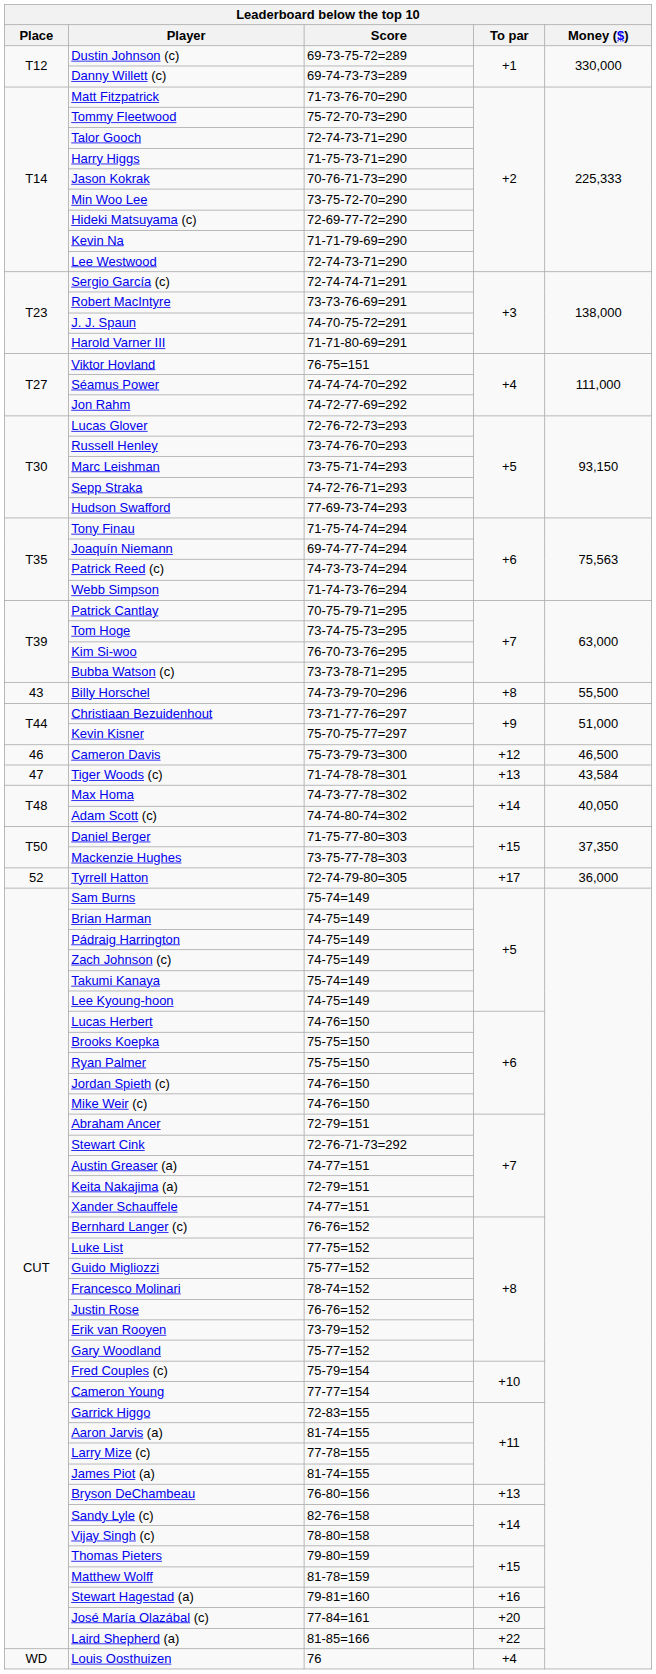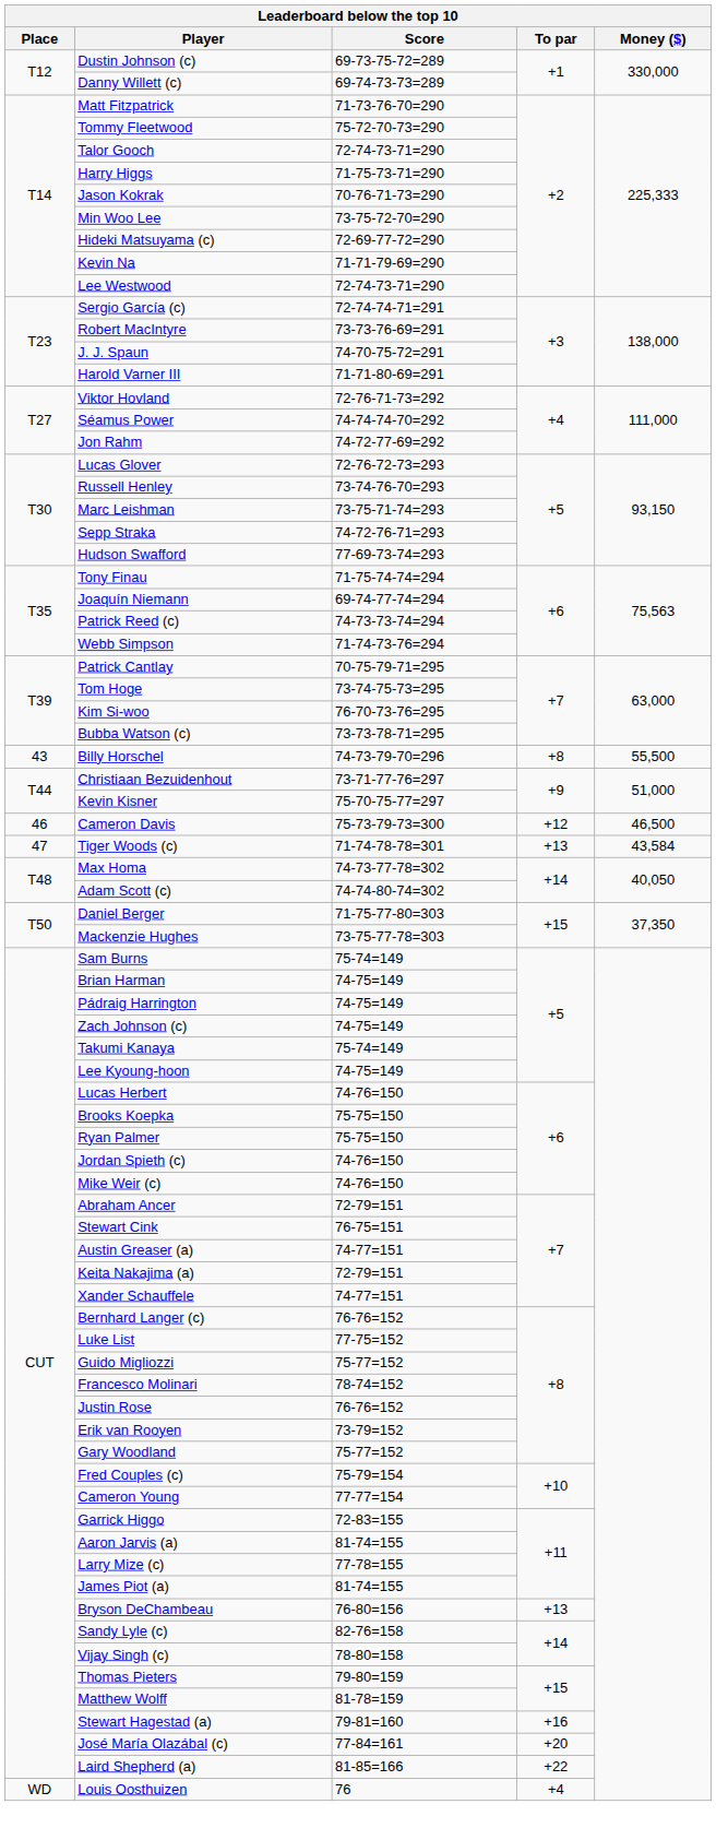 <table class="collapsible collapsed wikitable" style="width:50em;margin-top:-1px;">
 <tr>
 <th scope="col" colspan="5">Leaderboard below the top 10</th>
 </tr>
 <tr>
 <th>Place</th>
 <th>Player</th>
 <th>Score</th>
 <th>To par</th>
 <th>Money (<a href='#'>$</a>)</th>
 </tr>
 <tr>
 <td rowspan=2 align=center>T12</td>
 <td> <a href='#'>Dustin Johnson</a> (c)</td>
 <td>69-73-75-72=289</td>
 <td rowspan=2 align=center>+1</td>
 <td rowspan=2 align=center>330,000</td>
 </tr>
 <tr>
 <td> <a href='#'>Danny Willett</a> (c)</td>
 <td>69-74-73-73=289</td>
 </tr>
 <tr>
 <td rowspan=9 align=center>T14</td>
 <td> <a href='#'>Matt Fitzpatrick</a></td>
 <td>71-73-76-70=290</td>
 <td rowspan=9 align=center>+2</td>
 <td rowspan=9 align=center>225,333</td>
 </tr>
 <tr>
 <td> <a href='#'>Tommy Fleetwood</a></td>
 <td>75-72-70-73=290</td>
 </tr>
 <tr>
 <td> <a href='#'>Talor Gooch</a></td>
 <td>72-74-73-71=290</td>
 </tr>
 <tr>
 <td> <a href='#'>Harry Higgs</a></td>
 <td>71-75-73-71=290</td>
 </tr>
 <tr>
 <td> <a href='#'>Jason Kokrak</a></td>
 <td>70-76-71-73=290</td>
 </tr>
 <tr>
 <td> <a href='#'>Min Woo Lee</a></td>
 <td>73-75-72-70=290</td>
 </tr>
 <tr>
 <td> <a href='#'>Hideki Matsuyama</a> (c)</td>
 <td>72-69-77-72=290</td>
 </tr>
 <tr>
 <td> <a href='#'>Kevin Na</a></td>
 <td>71-71-79-69=290</td>
 </tr>
 <tr>
 <td> <a href='#'>Lee Westwood</a></td>
 <td>72-74-73-71=290</td>
 </tr>
 <tr>
 <td rowspan=4 align=center>T23</td>
 <td> <a href='#'>Sergio García</a> (c)</td>
 <td>72-74-74-71=291</td>
 <td rowspan=4 align=center>+3</td>
 <td rowspan=4 align=center>138,000</td>
 </tr>
 <tr>
 <td> <a href='#'>Robert MacIntyre</a></td>
 <td>73-73-76-69=291</td>
 </tr>
 <tr>
 <td> <a href='#'>J. J. Spaun</a></td>
 <td>74-70-75-72=291</td>
 </tr>
 <tr>
 <td> <a href='#'>Harold Varner III</a></td>
 <td>71-71-80-69=291</td>
 </tr>
 <tr>
 <td rowspan=3 align=center>T27</td>
 <td> <a href='#'>Viktor Hovland</a></td>
-<td>76-75=151</td>
+<td>72-76-71-73=292</td>
 <td rowspan=3 align=center>+4</td>
 <td rowspan=3 align=center>111,000</td>
 </tr>
 <tr>
 <td> <a href='#'>Séamus Power</a></td>
 <td>74-74-74-70=292</td>
 </tr>
 <tr>
 <td> <a href='#'>Jon Rahm</a></td>
 <td>74-72-77-69=292</td>
 </tr>
 <tr>
 <td rowspan=5 align=center>T30</td>
 <td> <a href='#'>Lucas Glover</a></td>
 <td>72-76-72-73=293</td>
 <td rowspan=5 align=center>+5</td>
 <td rowspan=5 align=center>93,150</td>
 </tr>
 <tr>
 <td> <a href='#'>Russell Henley</a></td>
 <td>73-74-76-70=293</td>
 </tr>
 <tr>
 <td> <a href='#'>Marc Leishman</a></td>
 <td>73-75-71-74=293</td>
 </tr>
 <tr>
 <td> <a href='#'>Sepp Straka</a></td>
 <td>74-72-76-71=293</td>
 </tr>
 <tr>
 <td> <a href='#'>Hudson Swafford</a></td>
 <td>77-69-73-74=293</td>
 </tr>
 <tr>
 <td rowspan=4 align=center>T35</td>
 <td> <a href='#'>Tony Finau</a></td>
 <td>71-75-74-74=294</td>
 <td rowspan=4 align=center>+6</td>
 <td rowspan=4 align=center>75,563</td>
 </tr>
 <tr>
 <td> <a href='#'>Joaquín Niemann</a></td>
 <td>69-74-77-74=294</td>
 </tr>
 <tr>
 <td> <a href='#'>Patrick Reed</a> (c)</td>
 <td>74-73-73-74=294</td>
 </tr>
 <tr>
 <td> <a href='#'>Webb Simpson</a></td>
 <td>71-74-73-76=294</td>
 </tr>
 <tr>
 <td rowspan=4 align=center>T39</td>
 <td> <a href='#'>Patrick Cantlay</a></td>
 <td>70-75-79-71=295</td>
 <td rowspan=4 align=center>+7</td>
 <td rowspan=4 align=center>63,000</td>
 </tr>
 <tr>
 <td> <a href='#'>Tom Hoge</a></td>
 <td>73-74-75-73=295</td>
 </tr>
 <tr>
 <td> <a href='#'>Kim Si-woo</a></td>
 <td>76-70-73-76=295</td>
 </tr>
 <tr>
 <td> <a href='#'>Bubba Watson</a> (c)</td>
 <td>73-73-78-71=295</td>
 </tr>
 <tr>
 <td align=center>43</td>
 <td> <a href='#'>Billy Horschel</a></td>
 <td>74-73-79-70=296</td>
 <td align=center>+8</td>
 <td align=center>55,500</td>
 </tr>
 <tr>
 <td rowspan=2 align=center>T44</td>
 <td> <a href='#'>Christiaan Bezuidenhout</a></td>
 <td>73-71-77-76=297</td>
 <td rowspan=2 align=center>+9</td>
 <td rowspan=2 align=center>51,000</td>
 </tr>
 <tr>
 <td> <a href='#'>Kevin Kisner</a></td>
 <td>75-70-75-77=297</td>
 </tr>
 <tr>
 <td align=center>46</td>
 <td> <a href='#'>Cameron Davis</a></td>
 <td>75-73-79-73=300</td>
 <td align=center>+12</td>
 <td align=center>46,500</td>
 </tr>
 <tr>
 <td align=center>47</td>
 <td> <a href='#'>Tiger Woods</a> (c)</td>
 <td>71-74-78-78=301</td>
 <td align=center>+13</td>
 <td align=center>43,584</td>
 </tr>
 <tr>
 <td rowspan=2 align=center>T48</td>
 <td> <a href='#'>Max Homa</a></td>
 <td>74-73-77-78=302</td>
 <td rowspan=2 align=center>+14</td>
 <td rowspan=2 align=center>40,050</td>
 </tr>
 <tr>
 <td> <a href='#'>Adam Scott</a> (c)</td>
 <td>74-74-80-74=302</td>
 </tr>
 <tr>
 <td rowspan=2 align=center>T50</td>
 <td> <a href='#'>Daniel Berger</a></td>
 <td>71-75-77-80=303</td>
 <td rowspan=2 align=center>+15</td>
 <td rowspan=2 align=center>37,350</td>
 </tr>
 <tr>
 <td> <a href='#'>Mackenzie Hughes</a></td>
 <td>73-75-77-78=303</td>
 </tr>
 <tr>
-<td align=center>52</td>
-<td> <a href='#'>Tyrrell Hatton</a></td>
-<td>72-74-79-80=305</td>
-<td align=center>+17</td>
-<td align=center>36,000</td>
-</tr>
-<tr>
 <td rowspan=37 align=center>CUT</td>
 <td> <a href='#'>Sam Burns</a></td>
 <td>75-74=149</td>
 <td rowspan=6 align=center>+5</td>
 <td rowspan=38 align=center></td>
 </tr>
 <tr>
 <td> <a href='#'>Brian Harman</a></td>
 <td>74-75=149</td>
 </tr>
 <tr>
 <td> <a href='#'>Pádraig Harrington</a></td>
 <td>74-75=149</td>
 </tr>
 <tr>
 <td> <a href='#'>Zach Johnson</a> (c)</td>
 <td>74-75=149</td>
 </tr>
 <tr>
 <td> <a href='#'>Takumi Kanaya</a></td>
 <td>75-74=149</td>
 </tr>
 <tr>
 <td> <a href='#'>Lee Kyoung-hoon</a></td>
 <td>74-75=149</td>
 </tr>
 <tr>
 <td> <a href='#'>Lucas Herbert</a></td>
 <td>74-76=150</td>
 <td rowspan=5 align=center>+6</td>
 </tr>
 <tr>
 <td> <a href='#'>Brooks Koepka</a></td>
 <td>75-75=150</td>
 </tr>
 <tr>
 <td> <a href='#'>Ryan Palmer</a></td>
 <td>75-75=150</td>
 </tr>
 <tr>
 <td> <a href='#'>Jordan Spieth</a> (c)</td>
 <td>74-76=150</td>
 </tr>
 <tr>
 <td> <a href='#'>Mike Weir</a> (c)</td>
 <td>74-76=150</td>
 </tr>
 <tr>
 <td> <a href='#'>Abraham Ancer</a></td>
 <td>72-79=151</td>
 <td rowspan=5 align=center>+7</td>
 </tr>
 <tr>
 <td> <a href='#'>Stewart Cink</a></td>
-<td>72-76-71-73=292</td>
+<td>76-75=151</td>
 </tr>
 <tr>
 <td> <a href='#'>Austin Greaser</a> (a)</td>
 <td>74-77=151</td>
 </tr>
 <tr>
 <td> <a href='#'>Keita Nakajima</a> (a)</td>
 <td>72-79=151</td>
 </tr>
 <tr>
 <td> <a href='#'>Xander Schauffele</a></td>
 <td>74-77=151</td>
 </tr>
 <tr>
 <td> <a href='#'>Bernhard Langer</a> (c)</td>
 <td>76-76=152</td>
 <td rowspan=7 align=center>+8</td>
 </tr>
 <tr>
 <td> <a href='#'>Luke List</a></td>
 <td>77-75=152</td>
 </tr>
 <tr>
 <td> <a href='#'>Guido Migliozzi</a></td>
 <td>75-77=152</td>
 </tr>
 <tr>
 <td> <a href='#'>Francesco Molinari</a></td>
 <td>78-74=152</td>
 </tr>
 <tr>
 <td> <a href='#'>Justin Rose</a></td>
 <td>76-76=152</td>
 </tr>
 <tr>
 <td> <a href='#'>Erik van Rooyen</a></td>
 <td>73-79=152</td>
 </tr>
 <tr>
 <td> <a href='#'>Gary Woodland</a></td>
 <td>75-77=152</td>
 </tr>
 <tr>
 <td> <a href='#'>Fred Couples</a> (c)</td>
 <td>75-79=154</td>
 <td rowspan=2 align=center>+10</td>
 </tr>
 <tr>
 <td> <a href='#'>Cameron Young</a></td>
 <td>77-77=154</td>
 </tr>
 <tr>
 <td> <a href='#'>Garrick Higgo</a></td>
 <td>72-83=155</td>
 <td rowspan=4 align=center>+11</td>
 </tr>
 <tr>
 <td> <a href='#'>Aaron Jarvis</a> (a)</td>
 <td>81-74=155</td>
 </tr>
 <tr>
 <td> <a href='#'>Larry Mize</a> (c)</td>
 <td>77-78=155</td>
 </tr>
 <tr>
 <td> <a href='#'>James Piot</a> (a)</td>
 <td>81-74=155</td>
 </tr>
 <tr>
 <td> <a href='#'>Bryson DeChambeau</a></td>
 <td>76-80=156</td>
 <td align=center>+13</td>
 </tr>
 <tr>
 <td> <a href='#'>Sandy Lyle</a> (c)</td>
 <td>82-76=158</td>
 <td rowspan=2 align=center>+14</td>
 </tr>
 <tr>
 <td> <a href='#'>Vijay Singh</a> (c)</td>
 <td>78-80=158</td>
 </tr>
 <tr>
 <td> <a href='#'>Thomas Pieters</a></td>
 <td>79-80=159</td>
 <td rowspan=2 align=center>+15</td>
 </tr>
 <tr>
 <td> <a href='#'>Matthew Wolff</a></td>
 <td>81-78=159</td>
 </tr>
 <tr>
 <td> <a href='#'>Stewart Hagestad</a> (a)</td>
 <td>79-81=160</td>
 <td align=center>+16</td>
 </tr>
 <tr>
 <td> <a href='#'>José María Olazábal</a> (c)</td>
 <td>77-84=161</td>
 <td align=center>+20</td>
 </tr>
 <tr>
 <td> <a href='#'>Laird Shepherd</a> (a)</td>
 <td>81-85=166</td>
 <td align=center>+22</td>
 </tr>
 <tr>
 <td align=center>WD</td>
 <td> <a href='#'>Louis Oosthuizen</a></td>
 <td>76</td>
 <td align=center>+4</td>
 </tr>
 </table>
